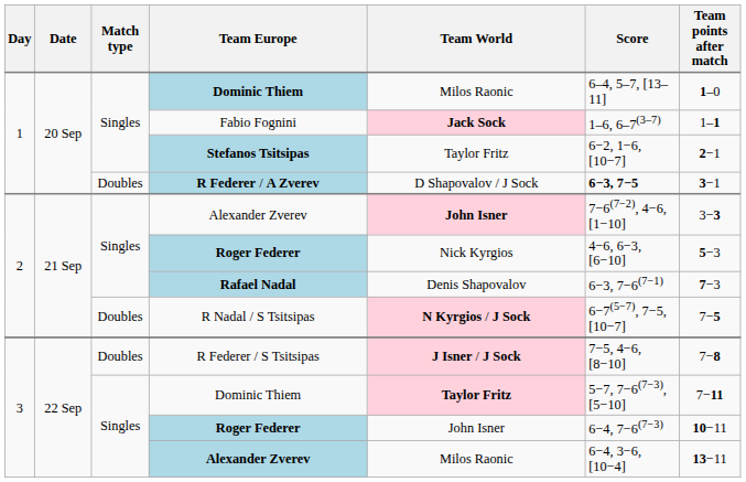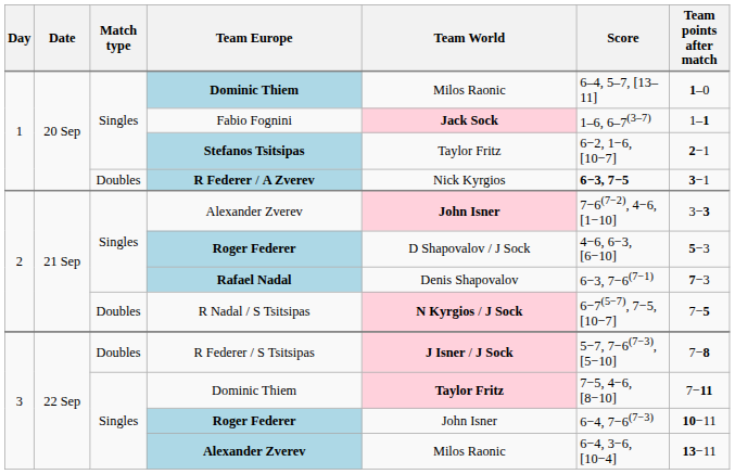 <table class="wikitable nowrap" style="text-align: center">
 <tr>
 <th>Day</th>
 <th width=60>Date</th>
 <th width=60>Match <br> type</th>
 <th width=250> Team Europe</th>
 <th width=250> Team World</th>
 <th>Score</th>
 <th>Team points <br>after match</th>
 </tr>
 <tr style="border-top:2px solid gray;">
 <td rowspan=4>1</td>
 <td rowspan=4>20 Sep</td>
 <td rowspan=3>Singles</td>
 <td bgcolor=lightblue> <strong>Dominic Thiem</strong></td>
 <td> Milos Raonic</td>
 <td align=left>6–4, 5–7, [13–11]</td>
 <td><strong>1</strong>–0</td>
 </tr>
 <tr>
 <td> Fabio Fognini</td>
 <td bgcolor=ffd1dc> <strong>Jack Sock</strong></td>
 <td align=left>1–6, 6–7<sup>(3–7)</sup></td>
 <td>1–<strong>1</strong></td>
 </tr>
 <tr>
 <td bgcolor=lightblue> <strong>Stefanos Tsitsipas</strong></td>
 <td> Taylor Fritz</td>
 <td align=left>6−2, 1−6, [10−7]</td>
 <td><strong>2</strong>−1</td>
 </tr>
 <tr>
 <td>Doubles</td>
 <td bgcolor=lightblue> <strong>R Federer</strong> /  <strong>A Zverev</strong></td>
-<td> D Shapovalov /  J Sock</td>
+<td> Nick Kyrgios</td>
 <td align=left><strong>6−3, 7−5</strong></td>
 <td><strong>3</strong>−1</td>
 </tr>
 <tr style="border-top:2px solid gray;">
 <td rowspan=4>2</td>
 <td rowspan=4>21 Sep</td>
 <td rowspan=3>Singles</td>
 <td> Alexander Zverev</td>
 <td bgcolor=ffd1dc> <strong>John Isner</strong></td>
 <td align=left>7−6<sup>(7−2)</sup>, 4−6, [1−10]</td>
 <td>3−<strong>3</strong></td>
 </tr>
 <tr>
 <td bgcolor=lightblue> <strong>Roger Federer</strong></td>
-<td> Nick Kyrgios</td>
+<td> D Shapovalov /  J Sock</td>
 <td align=left>4−6, 6−3, [6−10]</td>
 <td><strong>5</strong>−3</td>
 </tr>
 <tr>
 <td bgcolor=lightblue> <strong>Rafael Nadal</strong></td>
 <td> Denis Shapovalov</td>
 <td align=left>6−3, 7−6<sup>(7−1)</sup></td>
 <td><strong>7</strong>−3</td>
 </tr>
 <tr>
 <td>Doubles</td>
 <td> R Nadal /  S Tsitsipas</td>
 <td bgcolor=ffd1dc> <strong>N Kyrgios</strong> /  <strong>J Sock</strong></td>
 <td align=left>6−7<sup>(5−7)</sup>, 7−5, [10−7]</td>
 <td>7−<strong>5</strong></td>
 </tr>
 <tr>
 </tr>
 <tr style="border-top:2px solid gray;">
 <td rowspan=4>3</td>
 <td rowspan=4>22 Sep</td>
 <td>Doubles</td>
 <td> R Federer /  S Tsitsipas</td>
 <td bgcolor=ffd1dc> <strong>J Isner</strong> /  <strong>J Sock</strong></td>
-<td align=left>7−5, 4−6, [8−10]</td>
+<td align=left>5−7, 7−6<sup>(7−3)</sup>, [5−10]</td>
 <td>7−<strong>8</strong></td>
 </tr>
 <tr>
 <td rowspan=3>Singles</td>
 <td> Dominic Thiem</td>
 <td bgcolor=ffd1dc> <strong>Taylor Fritz</strong></td>
-<td align=left>5−7, 7−6<sup>(7−3)</sup>, [5−10]</td>
+<td align=left>7−5, 4−6, [8−10]</td>
 <td>7−<strong>11</strong></td>
 </tr>
 <tr>
 <td bgcolor=lightblue> <strong>Roger Federer</strong></td>
 <td> John Isner</td>
 <td align=left>6−4, 7−6<sup>(7−3)</sup></td>
 <td><strong>10</strong>−11</td>
 </tr>
 <tr>
 <td bgcolor=lightblue> <strong>Alexander Zverev</strong></td>
 <td> Milos Raonic</td>
 <td align=left>6−4, 3−6, [10−4]</td>
 <td><strong>13</strong>−11</td>
 </tr>
 </table>
